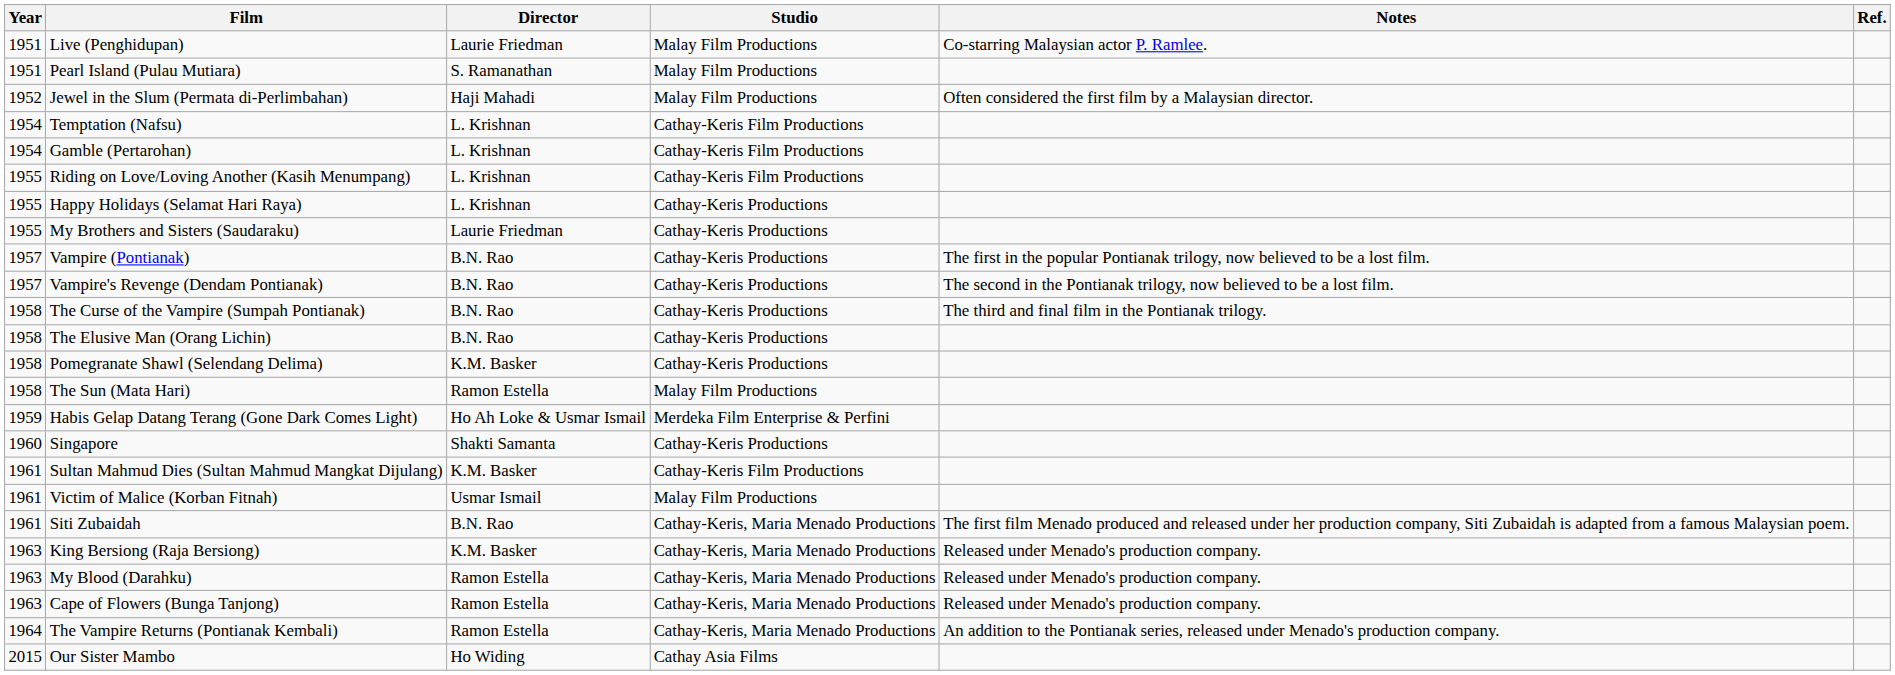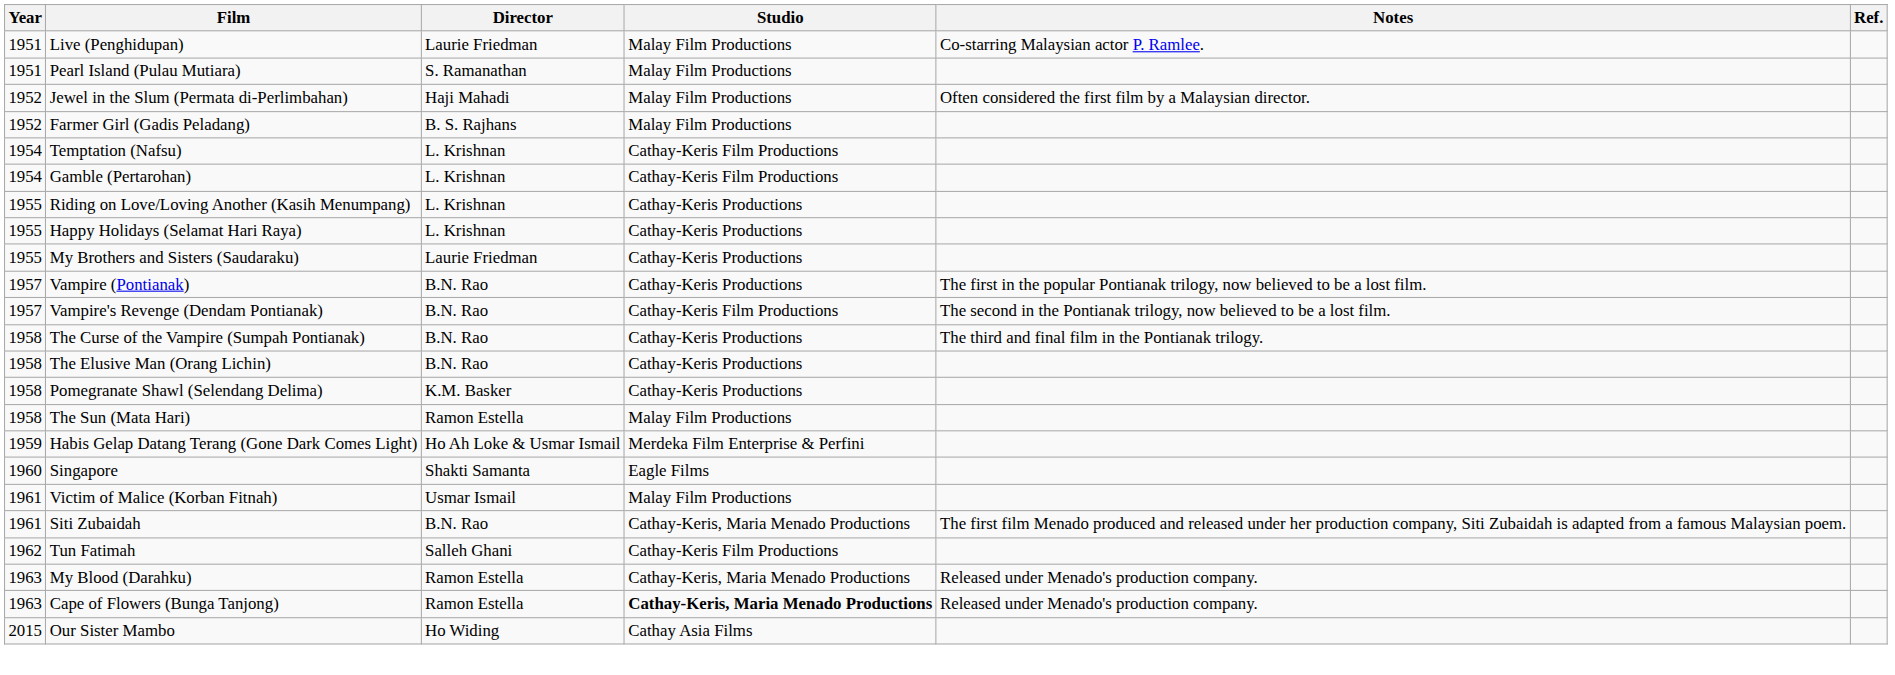 <table class="wikitable sortable">
 <tr>
 <th>Year</th>
 <th>Film</th>
 <th>Director</th>
 <th>Studio</th>
 <th>Notes</th>
 <th>Ref.</th>
 </tr>
 <tr>
 <td>1951</td>
 <td>Live (Penghidupan)</td>
 <td>Laurie Friedman</td>
 <td>Malay Film Productions</td>
 <td>Co-starring Malaysian actor <a href='#'>P. Ramlee</a>.</td>
 <td></td>
 </tr>
 <tr>
 <td>1951</td>
 <td>Pearl Island (Pulau Mutiara)</td>
 <td>S. Ramanathan</td>
 <td>Malay Film Productions</td>
 <td></td>
 <td></td>
 </tr>
 <tr>
 <td>1952</td>
 <td>Jewel in the Slum (Permata di-Perlimbahan)</td>
 <td>Haji Mahadi</td>
 <td>Malay Film Productions</td>
 <td>Often considered the first film by a Malaysian director.</td>
 <td></td>
 </tr>
 <tr>
+<td>1952</td>
+<td>Farmer Girl (Gadis Peladang)</td>
+<td>B. S. Rajhans</td>
+<td>Malay Film Productions</td>
+<td></td>
+<td></td>
+</tr>
+<tr>
 <td>1954</td>
 <td>Temptation (Nafsu)</td>
 <td>L. Krishnan</td>
 <td>Cathay-Keris Film Productions</td>
 <td></td>
 <td></td>
 </tr>
 <tr>
 <td>1954</td>
 <td>Gamble (Pertarohan)</td>
 <td>L. Krishnan</td>
 <td>Cathay-Keris Film Productions</td>
 <td></td>
 <td></td>
 </tr>
 <tr>
 <td>1955</td>
 <td>Riding on Love/Loving Another (Kasih Menumpang)</td>
 <td>L. Krishnan</td>
-<td>Cathay-Keris Film Productions</td>
+<td>Cathay-Keris Productions</td>
 <td></td>
 <td></td>
 </tr>
 <tr>
 <td>1955</td>
 <td>Happy Holidays (Selamat Hari Raya)</td>
 <td>L. Krishnan</td>
 <td>Cathay-Keris Productions</td>
 <td></td>
 <td></td>
 </tr>
 <tr>
 <td>1955</td>
 <td>My Brothers and Sisters (Saudaraku)</td>
 <td>Laurie Friedman</td>
 <td>Cathay-Keris Productions</td>
 <td></td>
 <td></td>
 </tr>
 <tr>
 <td>1957</td>
 <td>Vampire (<a href='#'>Pontianak</a>)</td>
 <td>B.N. Rao</td>
 <td>Cathay-Keris Productions</td>
 <td>The first in the popular Pontianak trilogy, now believed to be a lost film.</td>
 <td></td>
 </tr>
 <tr>
 <td>1957</td>
 <td>Vampire's Revenge (Dendam Pontianak)</td>
 <td>B.N. Rao</td>
-<td>Cathay-Keris Productions</td>
+<td>Cathay-Keris Film Productions</td>
 <td>The second in the Pontianak trilogy, now believed to be a lost film.</td>
 <td></td>
 </tr>
 <tr>
 <td>1958</td>
 <td>The Curse of the Vampire (Sumpah Pontianak)</td>
 <td>B.N. Rao</td>
 <td>Cathay-Keris Productions</td>
 <td>The third and final film in the Pontianak trilogy.</td>
 <td></td>
 </tr>
 <tr>
 <td>1958</td>
 <td>The Elusive Man (Orang Lichin)</td>
 <td>B.N. Rao</td>
 <td>Cathay-Keris Productions</td>
 <td></td>
 <td></td>
 </tr>
 <tr>
 <td>1958</td>
 <td>Pomegranate Shawl (Selendang Delima)</td>
 <td>K.M. Basker</td>
 <td>Cathay-Keris Productions</td>
 <td></td>
 <td></td>
 </tr>
 <tr>
 <td>1958</td>
 <td>The Sun (Mata Hari)</td>
 <td>Ramon Estella</td>
 <td>Malay Film Productions</td>
 <td></td>
 <td></td>
 </tr>
 <tr>
 <td>1959</td>
 <td>Habis Gelap Datang Terang (Gone Dark Comes Light)</td>
 <td>Ho Ah Loke & Usmar Ismail</td>
 <td>Merdeka Film Enterprise & Perfini</td>
 <td></td>
 <td></td>
 </tr>
 <tr>
 <td>1960</td>
 <td>Singapore</td>
 <td>Shakti Samanta</td>
-<td>Cathay-Keris Productions</td>
-<td></td>
-<td></td>
-</tr>
-<tr>
-<td>1961</td>
-<td>Sultan Mahmud Dies (Sultan Mahmud Mangkat Dijulang)</td>
-<td>K.M. Basker</td>
-<td>Cathay-Keris Film Productions</td>
+<td>Eagle Films</td>
 <td></td>
 <td></td>
 </tr>
 <tr>
 <td>1961</td>
 <td>Victim of Malice (Korban Fitnah)</td>
 <td>Usmar Ismail</td>
 <td>Malay Film Productions</td>
 <td></td>
 <td></td>
 </tr>
 <tr>
 <td>1961</td>
 <td>Siti Zubaidah</td>
 <td>B.N. Rao</td>
 <td>Cathay-Keris, Maria Menado Productions</td>
 <td>The first film Menado produced and released under her production company, Siti Zubaidah is adapted from a famous Malaysian poem.</td>
 <td></td>
 </tr>
 <tr>
-<td>1963</td>
-<td>King Bersiong (Raja Bersiong)</td>
-<td>K.M. Basker</td>
-<td>Cathay-Keris, Maria Menado Productions</td>
-<td>Released under Menado's production company.</td>
+<td>1962</td>
+<td>Tun Fatimah</td>
+<td>Salleh Ghani</td>
+<td>Cathay-Keris Film Productions</td>
+<td></td>
 <td></td>
 </tr>
 <tr>
 <td>1963</td>
 <td>My Blood (Darahku)</td>
 <td>Ramon Estella</td>
 <td>Cathay-Keris, Maria Menado Productions</td>
 <td>Released under Menado's production company.</td>
 <td></td>
 </tr>
 <tr>
 <td>1963</td>
 <td>Cape of Flowers (Bunga Tanjong)</td>
 <td>Ramon Estella</td>
-<td>Cathay-Keris, Maria Menado Productions</td>
+<td><strong>Cathay-Keris, Maria Menado Productions</strong></td>
 <td>Released under Menado's production company.</td>
-<td></td>
-</tr>
-<tr>
-<td>1964</td>
-<td>The Vampire Returns (Pontianak Kembali)</td>
-<td>Ramon Estella</td>
-<td>Cathay-Keris, Maria Menado Productions</td>
-<td>An addition to the Pontianak series, released under Menado's production company.</td>
 <td></td>
 </tr>
 <tr>
 <td>2015</td>
 <td>Our Sister Mambo</td>
 <td>Ho Widing</td>
 <td>Cathay Asia Films</td>
 <td></td>
 <td></td>
 </tr>
 </table>
